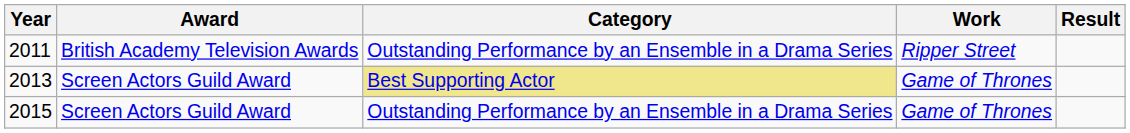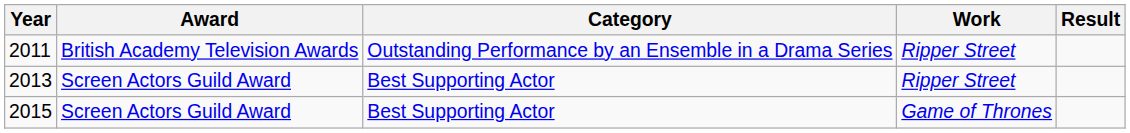 <table class="wikitable sortable">
 <tr>
 <th>Year</th>
 <th>Award</th>
 <th>Category</th>
 <th>Work</th>
 <th>Result</th>
 </tr>
 <tr>
 <td>2011</td>
 <td><a href='#'>British Academy Television Awards</a></td>
 <td><a href='#'>Outstanding Performance by an Ensemble in a Drama Series</a></td>
 <td><em><a href='#'>Ripper Street</a></em></td>
 <td></td>
 </tr>
 <tr>
 <td>2013</td>
 <td><a href='#'>Screen Actors Guild Award</a></td>
-<td style="background: khaki;"><a href='#'>Best Supporting Actor</a></td>
-<td><em><a href='#'>Game of Thrones</a></em></td>
+<td><a href='#'>Best Supporting Actor</a></td>
+<td><em><a href='#'>Ripper Street</a></em></td>
 <td></td>
 </tr>
 <tr>
 <td>2015</td>
 <td><a href='#'>Screen Actors Guild Award</a></td>
-<td><a href='#'>Outstanding Performance by an Ensemble in a Drama Series</a></td>
+<td><a href='#'>Best Supporting Actor</a></td>
 <td><em><a href='#'>Game of Thrones</a></em></td>
 <td></td>
 </tr>
 </table>
